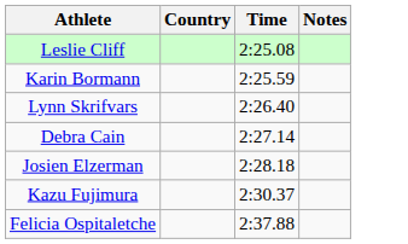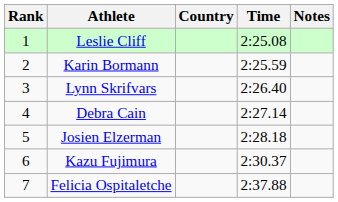 <table class="wikitable sortable" style="text-align:center">
 <tr>
+<th>Rank</th>
 <th>Athlete</th>
 <th>Country</th>
 <th>Time</th>
 <th>Notes</th>
 </tr>
 <tr bgcolor=ccffcc>
+<td>1</td>
 <td><a href='#'>Leslie Cliff</a></td>
 <td align=left></td>
 <td>2:25.08</td>
 <td></td>
 </tr>
 <tr>
+<td>2</td>
 <td><a href='#'>Karin Bormann</a></td>
 <td align=left></td>
 <td>2:25.59</td>
 <td></td>
 </tr>
 <tr>
+<td>3</td>
 <td><a href='#'>Lynn Skrifvars</a></td>
 <td align=left></td>
 <td>2:26.40</td>
 <td></td>
 </tr>
 <tr>
+<td>4</td>
 <td><a href='#'>Debra Cain</a></td>
 <td align=left></td>
 <td>2:27.14</td>
 <td></td>
 </tr>
 <tr>
+<td>5</td>
 <td><a href='#'>Josien Elzerman</a></td>
 <td align=left></td>
 <td>2:28.18</td>
 <td></td>
 </tr>
 <tr>
+<td>6</td>
 <td><a href='#'>Kazu Fujimura</a></td>
 <td align=left></td>
 <td>2:30.37</td>
 <td></td>
 </tr>
 <tr>
+<td>7</td>
 <td><a href='#'>Felicia Ospitaletche</a></td>
 <td align=left></td>
 <td>2:37.88</td>
 <td></td>
 </tr>
 </table>
